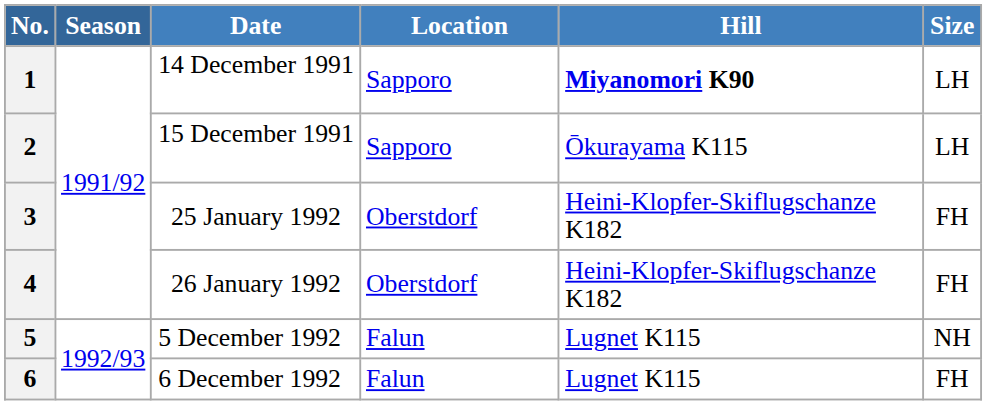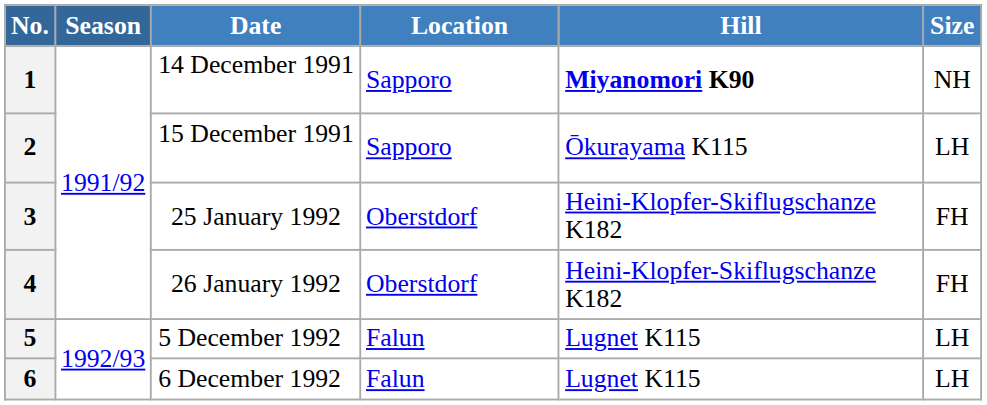 <table class="wikitable sortable" style="font-size:86%; line-height:15px; text-align:left; border:grey solid 1px; border-collapse:collapse; background:#ffffff;">
 <tr style="background:#efefef;">
 <th style="background-color:#369; color:white; width:10px;">No.</th>
 <th style="background-color:#369; color:white;  width:30px;">Season</th>
 <th style="background-color:#4180be; color:white; width:105px;">Date</th>
 <th style="background-color:#4180be; color:white; width:100px;">Location</th>
 <th style="background-color:#4180be; color:white; width:188px;">Hill</th>
 <th style="background-color:#4180be; color:white; width:25px;">Size</th>
 </tr>
 <tr>
 <th scope=row style="text-align:center;">1</th>
 <td align=center rowspan=4><a href='#'>1991/92</a></td>
 <td align=right>14 December 1991  </td>
 <td> <a href='#'>Sapporo</a></td>
 <td><strong><a href='#'>Miyanomori</a> K90</strong></td>
-<td align=center>LH</td>
+<td align=center>NH</td>
 </tr>
 <tr>
 <th scope=row style="text-align:center;">2</th>
 <td align=right>15 December 1991  </td>
 <td> <a href='#'>Sapporo</a></td>
 <td><a href='#'>Ōkurayama</a> K115</td>
 <td align=center>LH</td>
 </tr>
 <tr>
 <th scope=row style="text-align:center;">3</th>
 <td align=right>25 January 1992  </td>
 <td> <a href='#'>Oberstdorf</a></td>
 <td><a href='#'>Heini-Klopfer-Skiflugschanze</a> K182</td>
 <td align=center>FH</td>
 </tr>
 <tr>
 <th scope=row style="text-align:center;">4</th>
 <td align=right>26 January 1992  </td>
 <td> <a href='#'>Oberstdorf</a></td>
 <td><a href='#'>Heini-Klopfer-Skiflugschanze</a> K182</td>
 <td align=center>FH</td>
 </tr>
 <tr>
 <th scope=row style="text-align:center;">5</th>
 <td align=center rowspan=2><a href='#'>1992/93</a></td>
 <td align=right>5 December 1992  </td>
 <td> <a href='#'>Falun</a></td>
 <td><a href='#'>Lugnet</a> K115</td>
-<td align=center>NH</td>
+<td align=center>LH</td>
 </tr>
 <tr>
 <th scope=row style="text-align:center;">6</th>
 <td align=right>6 December 1992  </td>
 <td> <a href='#'>Falun</a></td>
 <td><a href='#'>Lugnet</a> K115</td>
-<td align=center>FH</td>
+<td align=center>LH</td>
 </tr>
 </table>
